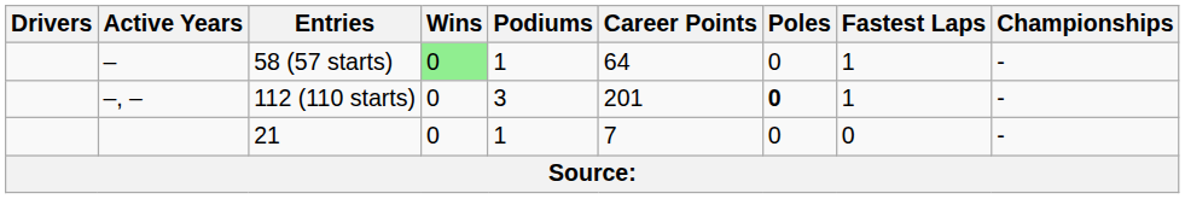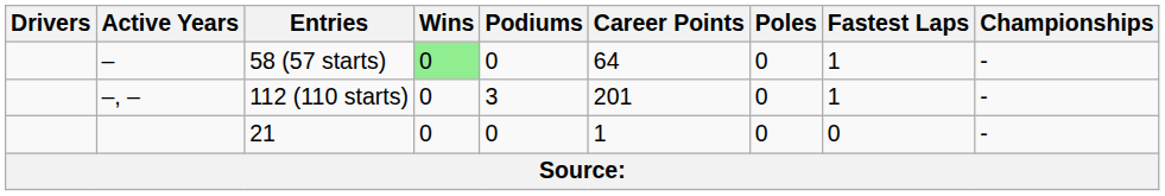 <table class="wikitable sortable" border="1">
 <tr>
 <th scope="col">Drivers</th>
 <th scope="col">Active Years</th>
 <th scope="col">Entries</th>
 <th scope="col">Wins</th>
 <th scope="col">Podiums</th>
 <th scope="col">Career Points</th>
 <th scope="col">Poles</th>
 <th scope="col">Fastest Laps</th>
 <th scope="col">Championships</th>
 </tr>
 <tr>
 <td></td>
 <td>–</td>
 <td>58 (57 starts)</td>
 <td style="background: lightgreen;">0</td>
-<td>1</td>
+<td>0</td>
 <td>64</td>
 <td>0</td>
 <td>1</td>
 <td>-</td>
 </tr>
 <tr>
 <td></td>
 <td>–, –</td>
 <td>112 (110 starts)</td>
 <td>0</td>
 <td>3</td>
 <td>201</td>
-<td><strong>0</strong></td>
+<td>0</td>
 <td>1</td>
 <td>-</td>
 </tr>
 <tr>
 <td></td>
 <td></td>
 <td>21</td>
 <td>0</td>
+<td>0</td>
 <td>1</td>
-<td>7</td>
 <td>0</td>
 <td>0</td>
 <td>-</td>
 </tr>
 <tr>
 <th colspan=9>Source:</th>
 </tr>
 </table>
